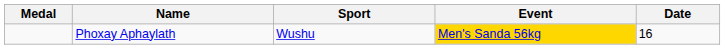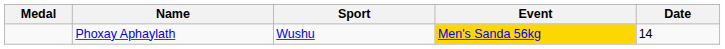 <table class="wikitable sortable">
 <tr>
 <th width="80">Medal</th>
 <th width="250">Name</th>
 <th width="200">Sport</th>
 <th width="250">Event</th>
 <th width="100">Date</th>
 </tr>
 <tr>
 <td></td>
 <td><a href='#'>Phoxay Aphaylath</a></td>
 <td><a href='#'>Wushu</a></td>
 <td style="background: gold;"><a href='#'>Men's Sanda 56kg</a></td>
-<td>16</td>
+<td>14</td>
 </tr>
 </table>
